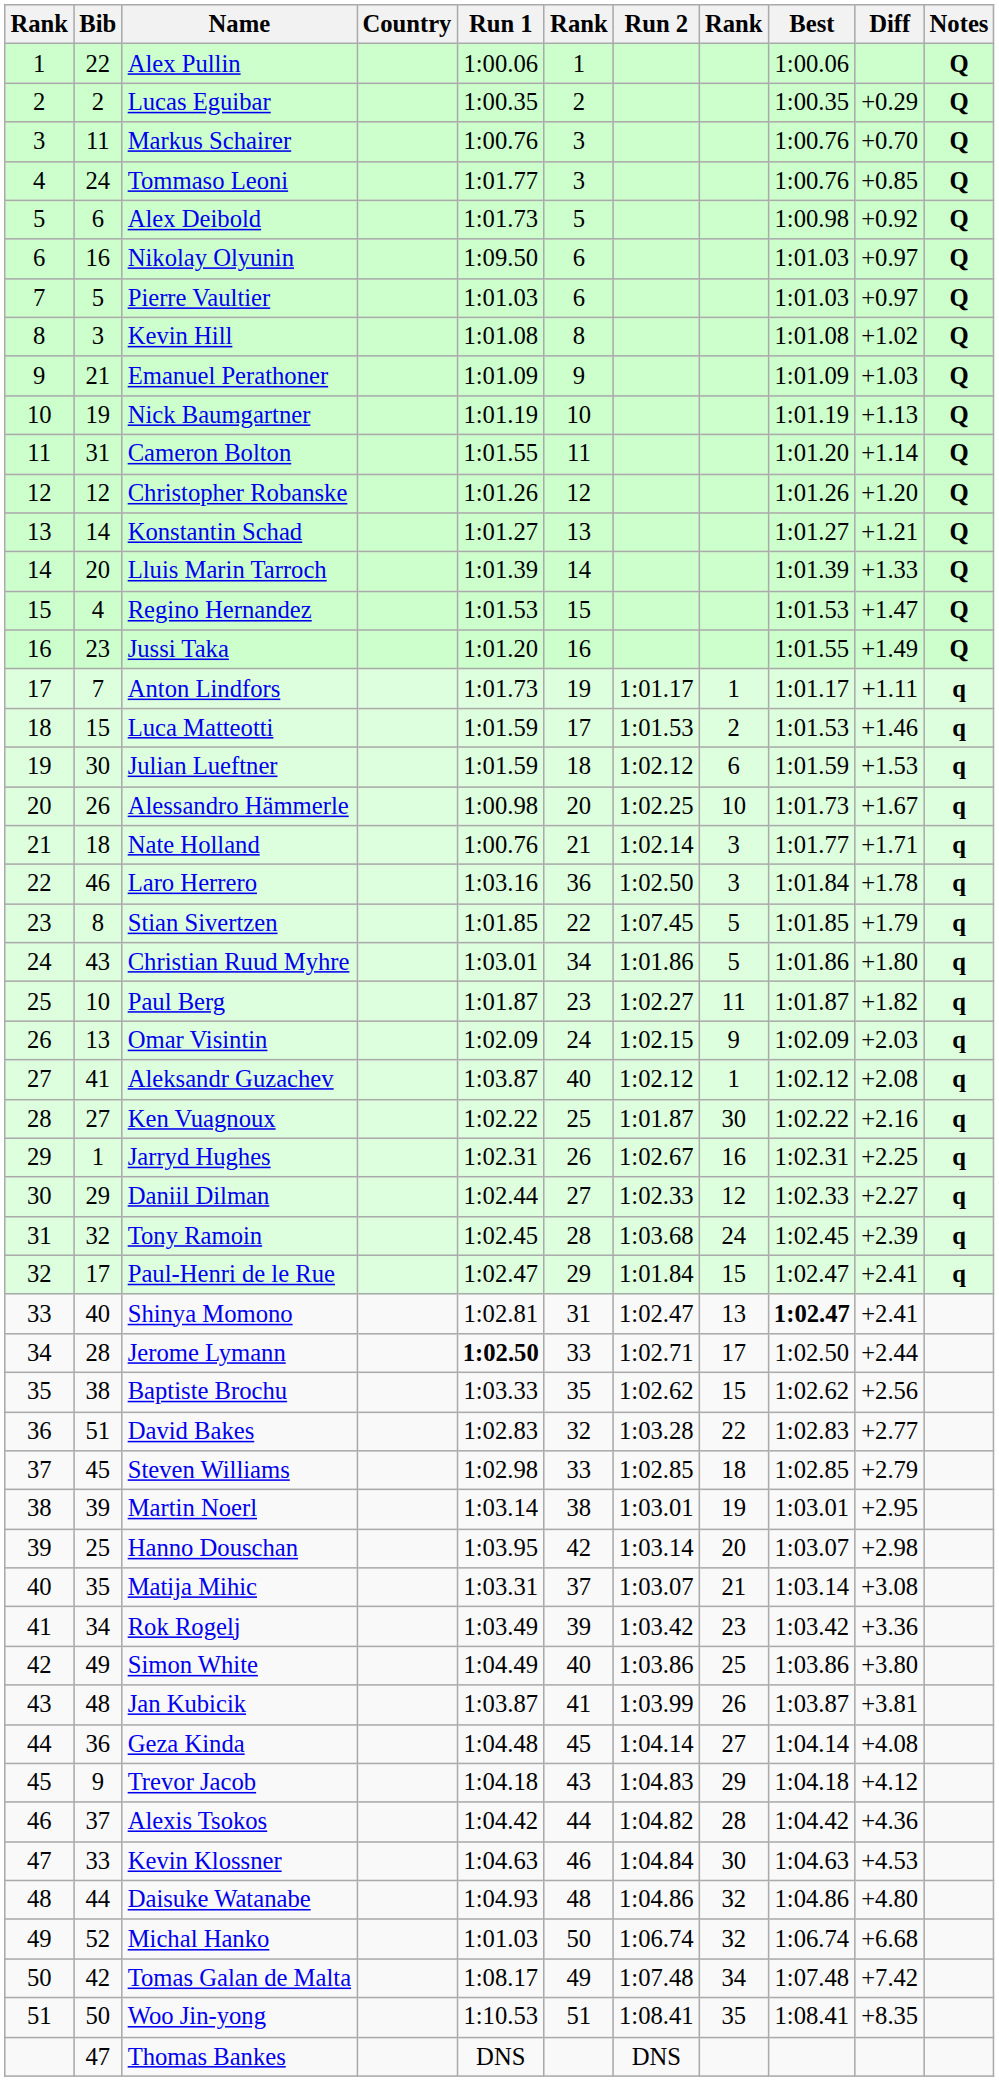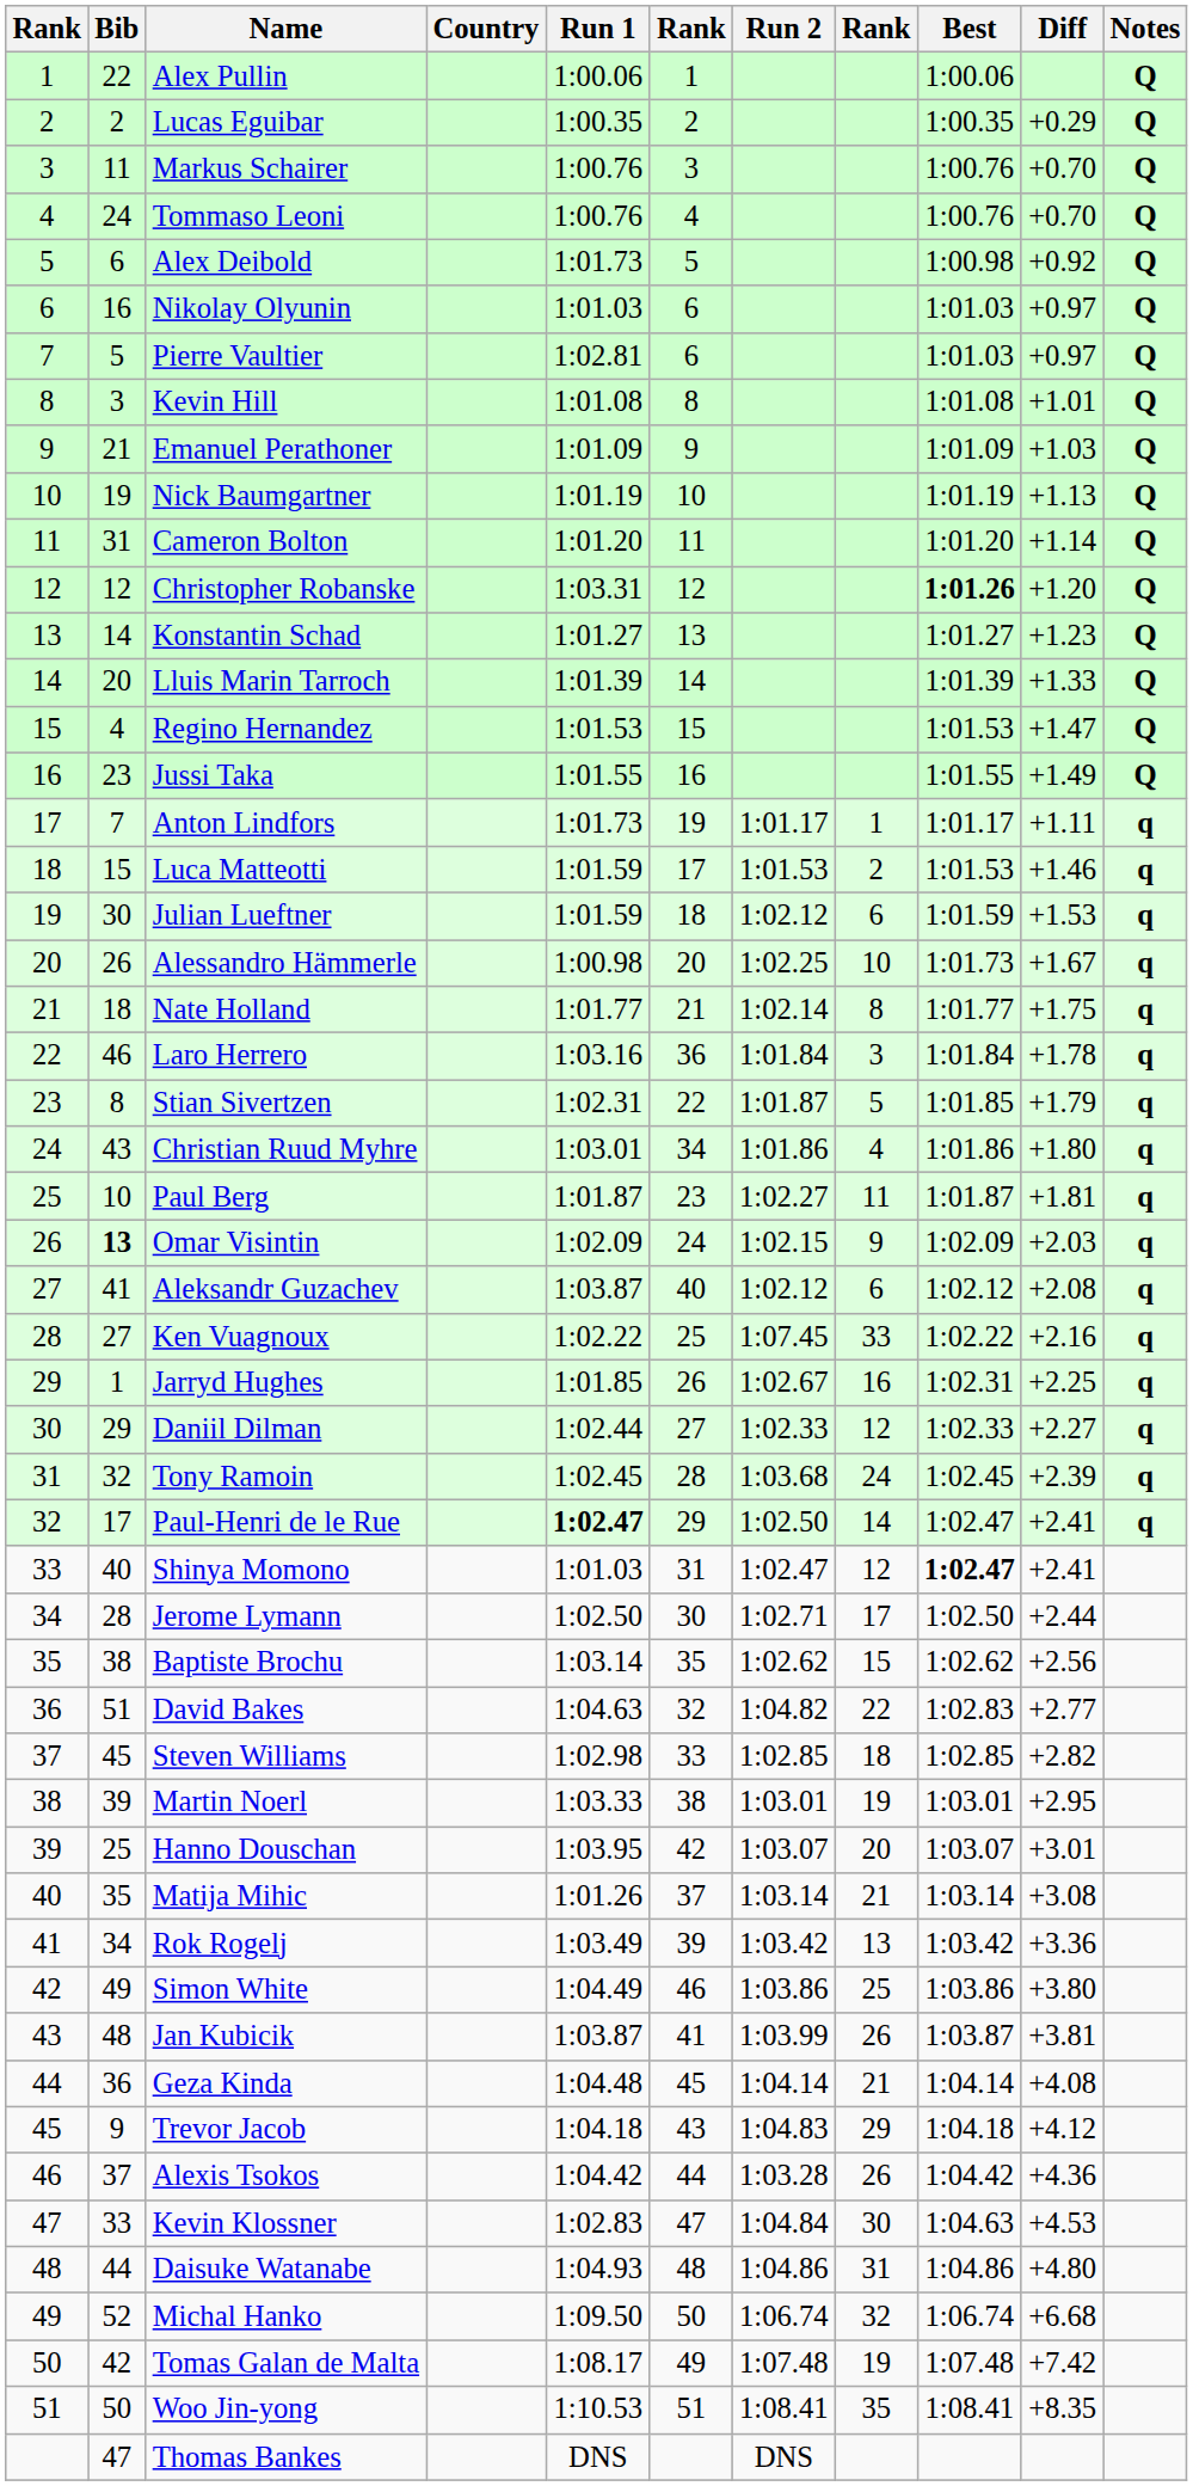 <table class="wikitable sortable" style="text-align:center">
 <tr>
 <th>Rank</th>
 <th>Bib</th>
 <th>Name</th>
 <th>Country</th>
 <th>Run 1</th>
 <th>Rank</th>
 <th>Run 2</th>
 <th>Rank</th>
 <th>Best</th>
 <th>Diff</th>
 <th>Notes</th>
 </tr>
 <tr bgcolor=ccffcc>
 <td>1</td>
 <td>22</td>
 <td align=left><a href='#'>Alex Pullin</a></td>
 <td align=left></td>
 <td>1:00.06</td>
 <td>1</td>
 <td></td>
 <td></td>
 <td>1:00.06</td>
 <td></td>
 <td><strong>Q</strong></td>
 </tr>
 <tr bgcolor=ccffcc>
 <td>2</td>
 <td>2</td>
 <td align=left><a href='#'>Lucas Eguibar</a></td>
 <td align=left></td>
 <td>1:00.35</td>
 <td>2</td>
 <td></td>
 <td></td>
 <td>1:00.35</td>
 <td>+0.29</td>
 <td><strong>Q</strong></td>
 </tr>
 <tr bgcolor=ccffcc>
 <td>3</td>
 <td>11</td>
 <td align=left><a href='#'>Markus Schairer</a></td>
 <td align=left></td>
 <td>1:00.76</td>
 <td>3</td>
 <td></td>
 <td></td>
 <td>1:00.76</td>
 <td>+0.70</td>
 <td><strong>Q</strong></td>
 </tr>
 <tr bgcolor=ccffcc>
 <td>4</td>
 <td>24</td>
 <td align=left><a href='#'>Tommaso Leoni</a></td>
 <td align=left></td>
-<td>1:01.77</td>
-<td>3</td>
+<td>1:00.76</td>
+<td>4</td>
 <td></td>
 <td></td>
 <td>1:00.76</td>
-<td>+0.85</td>
+<td>+0.70</td>
 <td><strong>Q</strong></td>
 </tr>
 <tr bgcolor=ccffcc>
 <td>5</td>
 <td>6</td>
 <td align=left><a href='#'>Alex Deibold</a></td>
 <td align=left></td>
 <td>1:01.73</td>
 <td>5</td>
 <td></td>
 <td></td>
 <td>1:00.98</td>
 <td>+0.92</td>
 <td><strong>Q</strong></td>
 </tr>
 <tr bgcolor=ccffcc>
 <td>6</td>
 <td>16</td>
 <td align=left><a href='#'>Nikolay Olyunin</a></td>
 <td align=left></td>
-<td>1:09.50</td>
+<td>1:01.03</td>
 <td>6</td>
 <td></td>
 <td></td>
 <td>1:01.03</td>
 <td>+0.97</td>
 <td><strong>Q</strong></td>
 </tr>
 <tr bgcolor=ccffcc>
 <td>7</td>
 <td>5</td>
 <td align=left><a href='#'>Pierre Vaultier</a></td>
 <td align=left></td>
-<td>1:01.03</td>
+<td>1:02.81</td>
 <td>6</td>
 <td></td>
 <td></td>
 <td>1:01.03</td>
 <td>+0.97</td>
 <td><strong>Q</strong></td>
 </tr>
 <tr bgcolor=ccffcc>
 <td>8</td>
 <td>3</td>
 <td align=left><a href='#'>Kevin Hill</a></td>
 <td align=left></td>
 <td>1:01.08</td>
 <td>8</td>
 <td></td>
 <td></td>
 <td>1:01.08</td>
-<td>+1.02</td>
+<td>+1.01</td>
 <td><strong>Q</strong></td>
 </tr>
 <tr bgcolor=ccffcc>
 <td>9</td>
 <td>21</td>
 <td align=left><a href='#'>Emanuel Perathoner</a></td>
 <td align=left></td>
 <td>1:01.09</td>
 <td>9</td>
 <td></td>
 <td></td>
 <td>1:01.09</td>
 <td>+1.03</td>
 <td><strong>Q</strong></td>
 </tr>
 <tr bgcolor=ccffcc>
 <td>10</td>
 <td>19</td>
 <td align=left><a href='#'>Nick Baumgartner</a></td>
 <td align=left></td>
 <td>1:01.19</td>
 <td>10</td>
 <td></td>
 <td></td>
 <td>1:01.19</td>
 <td>+1.13</td>
 <td><strong>Q</strong></td>
 </tr>
 <tr bgcolor=ccffcc>
 <td>11</td>
 <td>31</td>
 <td align=left><a href='#'>Cameron Bolton</a></td>
 <td align=left></td>
-<td>1:01.55</td>
+<td>1:01.20</td>
 <td>11</td>
 <td></td>
 <td></td>
 <td>1:01.20</td>
 <td>+1.14</td>
 <td><strong>Q</strong></td>
 </tr>
 <tr bgcolor=ccffcc>
 <td>12</td>
 <td>12</td>
 <td align=left><a href='#'>Christopher Robanske</a></td>
 <td align=left></td>
-<td>1:01.26</td>
+<td>1:03.31</td>
 <td>12</td>
 <td></td>
 <td></td>
-<td>1:01.26</td>
+<td><strong>1:01.26</strong></td>
 <td>+1.20</td>
 <td><strong>Q</strong></td>
 </tr>
 <tr bgcolor=ccffcc>
 <td>13</td>
 <td>14</td>
 <td align=left><a href='#'>Konstantin Schad</a></td>
 <td align=left></td>
 <td>1:01.27</td>
 <td>13</td>
 <td></td>
 <td></td>
 <td>1:01.27</td>
-<td>+1.21</td>
+<td>+1.23</td>
 <td><strong>Q</strong></td>
 </tr>
 <tr bgcolor=ccffcc>
 <td>14</td>
 <td>20</td>
 <td align=left><a href='#'>Lluis Marin Tarroch</a></td>
 <td align=left></td>
 <td>1:01.39</td>
 <td>14</td>
 <td></td>
 <td></td>
 <td>1:01.39</td>
 <td>+1.33</td>
 <td><strong>Q</strong></td>
 </tr>
 <tr bgcolor=ccffcc>
 <td>15</td>
 <td>4</td>
 <td align=left><a href='#'>Regino Hernandez</a></td>
 <td align=left></td>
 <td>1:01.53</td>
 <td>15</td>
 <td></td>
 <td></td>
 <td>1:01.53</td>
 <td>+1.47</td>
 <td><strong>Q</strong></td>
 </tr>
 <tr bgcolor=ccffcc>
 <td>16</td>
 <td>23</td>
 <td align=left><a href='#'>Jussi Taka</a></td>
 <td align=left></td>
-<td>1:01.20</td>
+<td>1:01.55</td>
 <td>16</td>
 <td></td>
 <td></td>
 <td>1:01.55</td>
 <td>+1.49</td>
 <td><strong>Q</strong></td>
 </tr>
 <tr bgcolor=ddffdd>
 <td>17</td>
 <td>7</td>
 <td align=left><a href='#'>Anton Lindfors</a></td>
 <td align=left></td>
 <td>1:01.73</td>
 <td>19</td>
 <td>1:01.17</td>
 <td>1</td>
 <td>1:01.17</td>
 <td>+1.11</td>
 <td><strong>q</strong></td>
 </tr>
 <tr bgcolor=ddffdd>
 <td>18</td>
 <td>15</td>
 <td align=left><a href='#'>Luca Matteotti</a></td>
 <td align=left></td>
 <td>1:01.59</td>
 <td>17</td>
 <td>1:01.53</td>
 <td>2</td>
 <td>1:01.53</td>
 <td>+1.46</td>
 <td><strong>q</strong></td>
 </tr>
 <tr bgcolor=ddffdd>
 <td>19</td>
 <td>30</td>
 <td align=left><a href='#'>Julian Lueftner</a></td>
 <td align=left></td>
 <td>1:01.59</td>
 <td>18</td>
 <td>1:02.12</td>
 <td>6</td>
 <td>1:01.59</td>
 <td>+1.53</td>
 <td><strong>q</strong></td>
 </tr>
 <tr bgcolor=ddffdd>
 <td>20</td>
 <td>26</td>
 <td align=left><a href='#'>Alessandro Hämmerle</a></td>
 <td align=left></td>
 <td>1:00.98</td>
 <td>20</td>
 <td>1:02.25</td>
 <td>10</td>
 <td>1:01.73</td>
 <td>+1.67</td>
 <td><strong>q</strong></td>
 </tr>
 <tr bgcolor=ddffdd>
 <td>21</td>
 <td>18</td>
 <td align=left><a href='#'>Nate Holland</a></td>
 <td align=left></td>
-<td>1:00.76</td>
+<td>1:01.77</td>
 <td>21</td>
 <td>1:02.14</td>
-<td>3</td>
+<td>8</td>
 <td>1:01.77</td>
-<td>+1.71</td>
+<td>+1.75</td>
 <td><strong>q</strong></td>
 </tr>
 <tr bgcolor=ddffdd>
 <td>22</td>
 <td>46</td>
 <td align=left><a href='#'>Laro Herrero</a></td>
 <td align=left></td>
 <td>1:03.16</td>
 <td>36</td>
-<td>1:02.50</td>
+<td>1:01.84</td>
 <td>3</td>
 <td>1:01.84</td>
 <td>+1.78</td>
 <td><strong>q</strong></td>
 </tr>
 <tr bgcolor=ddffdd>
 <td>23</td>
 <td>8</td>
 <td align=left><a href='#'>Stian Sivertzen</a></td>
 <td align=left></td>
-<td>1:01.85</td>
+<td>1:02.31</td>
 <td>22</td>
-<td>1:07.45</td>
+<td>1:01.87</td>
 <td>5</td>
 <td>1:01.85</td>
 <td>+1.79</td>
 <td><strong>q</strong></td>
 </tr>
 <tr bgcolor=ddffdd>
 <td>24</td>
 <td>43</td>
 <td align=left><a href='#'>Christian Ruud Myhre</a></td>
 <td align=left></td>
 <td>1:03.01</td>
 <td>34</td>
 <td>1:01.86</td>
-<td>5</td>
+<td>4</td>
 <td>1:01.86</td>
 <td>+1.80</td>
 <td><strong>q</strong></td>
 </tr>
 <tr bgcolor=ddffdd>
 <td>25</td>
 <td>10</td>
 <td align=left><a href='#'>Paul Berg</a></td>
 <td align=left></td>
 <td>1:01.87</td>
 <td>23</td>
 <td>1:02.27</td>
 <td>11</td>
 <td>1:01.87</td>
-<td>+1.82</td>
+<td>+1.81</td>
 <td><strong>q</strong></td>
 </tr>
 <tr bgcolor=ddffdd>
 <td>26</td>
-<td>13</td>
+<td><strong>13</strong></td>
 <td align=left><a href='#'>Omar Visintin</a></td>
 <td align=left></td>
 <td>1:02.09</td>
 <td>24</td>
 <td>1:02.15</td>
 <td>9</td>
 <td>1:02.09</td>
 <td>+2.03</td>
 <td><strong>q</strong></td>
 </tr>
 <tr bgcolor=ddffdd>
 <td>27</td>
 <td>41</td>
 <td align=left><a href='#'>Aleksandr Guzachev</a></td>
 <td align=left></td>
 <td>1:03.87</td>
 <td>40</td>
 <td>1:02.12</td>
-<td>1</td>
+<td>6</td>
 <td>1:02.12</td>
 <td>+2.08</td>
 <td><strong>q</strong></td>
 </tr>
 <tr bgcolor=ddffdd>
 <td>28</td>
 <td>27</td>
 <td align=left><a href='#'>Ken Vuagnoux</a></td>
 <td align=left></td>
 <td>1:02.22</td>
 <td>25</td>
-<td>1:01.87</td>
-<td>30</td>
+<td>1:07.45</td>
+<td>33</td>
 <td>1:02.22</td>
 <td>+2.16</td>
 <td><strong>q</strong></td>
 </tr>
 <tr bgcolor=ddffdd>
 <td>29</td>
 <td>1</td>
 <td align=left><a href='#'>Jarryd Hughes</a></td>
 <td align=left></td>
-<td>1:02.31</td>
+<td>1:01.85</td>
 <td>26</td>
 <td>1:02.67</td>
 <td>16</td>
 <td>1:02.31</td>
 <td>+2.25</td>
 <td><strong>q</strong></td>
 </tr>
 <tr bgcolor=ddffdd>
 <td>30</td>
 <td>29</td>
 <td align=left><a href='#'>Daniil Dilman</a></td>
 <td align=left></td>
 <td>1:02.44</td>
 <td>27</td>
 <td>1:02.33</td>
 <td>12</td>
 <td>1:02.33</td>
 <td>+2.27</td>
 <td><strong>q</strong></td>
 </tr>
 <tr bgcolor=ddffdd>
 <td>31</td>
 <td>32</td>
 <td align=left><a href='#'>Tony Ramoin</a></td>
 <td align=left></td>
 <td>1:02.45</td>
 <td>28</td>
 <td>1:03.68</td>
 <td>24</td>
 <td>1:02.45</td>
 <td>+2.39</td>
 <td><strong>q</strong></td>
 </tr>
 <tr bgcolor=ddffdd>
 <td>32</td>
 <td>17</td>
 <td align=left><a href='#'>Paul-Henri de le Rue</a></td>
 <td align=left></td>
-<td>1:02.47</td>
+<td><strong>1:02.47</strong></td>
 <td>29</td>
-<td>1:01.84</td>
-<td>15</td>
+<td>1:02.50</td>
+<td>14</td>
 <td>1:02.47</td>
 <td>+2.41</td>
 <td><strong>q</strong></td>
 </tr>
 <tr>
 <td>33</td>
 <td>40</td>
 <td align=left><a href='#'>Shinya Momono</a></td>
 <td align=left></td>
-<td>1:02.81</td>
+<td>1:01.03</td>
 <td>31</td>
 <td>1:02.47</td>
-<td>13</td>
+<td>12</td>
 <td><strong>1:02.47</strong></td>
 <td>+2.41</td>
 <td></td>
 </tr>
 <tr>
 <td>34</td>
 <td>28</td>
 <td align=left><a href='#'>Jerome Lymann</a></td>
 <td align=left></td>
-<td><strong>1:02.50</strong></td>
-<td>33</td>
+<td>1:02.50</td>
+<td>30</td>
 <td>1:02.71</td>
 <td>17</td>
 <td>1:02.50</td>
 <td>+2.44</td>
 <td></td>
 </tr>
 <tr>
 <td>35</td>
 <td>38</td>
 <td align=left><a href='#'>Baptiste Brochu</a></td>
 <td align=left></td>
-<td>1:03.33</td>
+<td>1:03.14</td>
 <td>35</td>
 <td>1:02.62</td>
 <td>15</td>
 <td>1:02.62</td>
 <td>+2.56</td>
 <td></td>
 </tr>
 <tr>
 <td>36</td>
 <td>51</td>
 <td align=left><a href='#'>David Bakes</a></td>
 <td align=left></td>
-<td>1:02.83</td>
+<td>1:04.63</td>
 <td>32</td>
-<td>1:03.28</td>
+<td>1:04.82</td>
 <td>22</td>
 <td>1:02.83</td>
 <td>+2.77</td>
 <td></td>
 </tr>
 <tr>
 <td>37</td>
 <td>45</td>
 <td align=left><a href='#'>Steven Williams</a></td>
 <td align=left></td>
 <td>1:02.98</td>
 <td>33</td>
 <td>1:02.85</td>
 <td>18</td>
 <td>1:02.85</td>
-<td>+2.79</td>
+<td>+2.82</td>
 <td></td>
 </tr>
 <tr>
 <td>38</td>
 <td>39</td>
 <td align=left><a href='#'>Martin Noerl</a></td>
 <td align=left></td>
-<td>1:03.14</td>
+<td>1:03.33</td>
 <td>38</td>
 <td>1:03.01</td>
 <td>19</td>
 <td>1:03.01</td>
 <td>+2.95</td>
 <td></td>
 </tr>
 <tr>
 <td>39</td>
 <td>25</td>
 <td align=left><a href='#'>Hanno Douschan</a></td>
 <td align=left></td>
 <td>1:03.95</td>
 <td>42</td>
-<td>1:03.14</td>
+<td>1:03.07</td>
 <td>20</td>
 <td>1:03.07</td>
-<td>+2.98</td>
+<td>+3.01</td>
 <td></td>
 </tr>
 <tr>
 <td>40</td>
 <td>35</td>
 <td align=left><a href='#'>Matija Mihic</a></td>
 <td align=left></td>
-<td>1:03.31</td>
+<td>1:01.26</td>
 <td>37</td>
-<td>1:03.07</td>
+<td>1:03.14</td>
 <td>21</td>
 <td>1:03.14</td>
 <td>+3.08</td>
 <td></td>
 </tr>
 <tr>
 <td>41</td>
 <td>34</td>
 <td align=left><a href='#'>Rok Rogelj</a></td>
 <td align=left></td>
 <td>1:03.49</td>
 <td>39</td>
 <td>1:03.42</td>
-<td>23</td>
+<td>13</td>
 <td>1:03.42</td>
 <td>+3.36</td>
 <td></td>
 </tr>
 <tr>
 <td>42</td>
 <td>49</td>
 <td align=left><a href='#'>Simon White</a></td>
 <td align=left></td>
 <td>1:04.49</td>
-<td>40</td>
+<td>46</td>
 <td>1:03.86</td>
 <td>25</td>
 <td>1:03.86</td>
 <td>+3.80</td>
 <td></td>
 </tr>
 <tr>
 <td>43</td>
 <td>48</td>
 <td align=left><a href='#'>Jan Kubicik</a></td>
 <td align=left></td>
 <td>1:03.87</td>
 <td>41</td>
 <td>1:03.99</td>
 <td>26</td>
 <td>1:03.87</td>
 <td>+3.81</td>
 <td></td>
 </tr>
 <tr>
 <td>44</td>
 <td>36</td>
 <td align=left><a href='#'>Geza Kinda</a></td>
 <td align=left></td>
 <td>1:04.48</td>
 <td>45</td>
 <td>1:04.14</td>
-<td>27</td>
+<td>21</td>
 <td>1:04.14</td>
 <td>+4.08</td>
 <td></td>
 </tr>
 <tr>
 <td>45</td>
 <td>9</td>
 <td align=left><a href='#'>Trevor Jacob</a></td>
 <td align=left></td>
 <td>1:04.18</td>
 <td>43</td>
 <td>1:04.83</td>
 <td>29</td>
 <td>1:04.18</td>
 <td>+4.12</td>
 <td></td>
 </tr>
 <tr>
 <td>46</td>
 <td>37</td>
 <td align=left><a href='#'>Alexis Tsokos</a></td>
 <td align=left></td>
 <td>1:04.42</td>
 <td>44</td>
-<td>1:04.82</td>
-<td>28</td>
+<td>1:03.28</td>
+<td>26</td>
 <td>1:04.42</td>
 <td>+4.36</td>
 <td></td>
 </tr>
 <tr>
 <td>47</td>
 <td>33</td>
 <td align=left><a href='#'>Kevin Klossner</a></td>
 <td align=left></td>
-<td>1:04.63</td>
-<td>46</td>
+<td>1:02.83</td>
+<td>47</td>
 <td>1:04.84</td>
 <td>30</td>
 <td>1:04.63</td>
 <td>+4.53</td>
 <td></td>
 </tr>
 <tr>
 <td>48</td>
 <td>44</td>
 <td align=left><a href='#'>Daisuke Watanabe</a></td>
 <td align=left></td>
 <td>1:04.93</td>
 <td>48</td>
 <td>1:04.86</td>
-<td>32</td>
+<td>31</td>
 <td>1:04.86</td>
 <td>+4.80</td>
 <td></td>
 </tr>
 <tr>
 <td>49</td>
 <td>52</td>
 <td align=left><a href='#'>Michal Hanko</a></td>
 <td align=left></td>
-<td>1:01.03</td>
+<td>1:09.50</td>
 <td>50</td>
 <td>1:06.74</td>
 <td>32</td>
 <td>1:06.74</td>
 <td>+6.68</td>
 <td></td>
 </tr>
 <tr>
 <td>50</td>
 <td>42</td>
 <td align=left><a href='#'>Tomas Galan de Malta</a></td>
 <td align=left></td>
 <td>1:08.17</td>
 <td>49</td>
 <td>1:07.48</td>
-<td>34</td>
+<td>19</td>
 <td>1:07.48</td>
 <td>+7.42</td>
 <td></td>
 </tr>
 <tr>
 <td>51</td>
 <td>50</td>
 <td align=left><a href='#'>Woo Jin-yong</a></td>
 <td align=left></td>
 <td>1:10.53</td>
 <td>51</td>
 <td>1:08.41</td>
 <td>35</td>
 <td>1:08.41</td>
 <td>+8.35</td>
 <td></td>
 </tr>
 <tr>
 <td></td>
 <td>47</td>
 <td align=left><a href='#'>Thomas Bankes</a></td>
 <td align=left></td>
 <td>DNS</td>
 <td></td>
 <td>DNS</td>
 <td></td>
 <td></td>
 <td></td>
 <td></td>
 </tr>
 </table>
